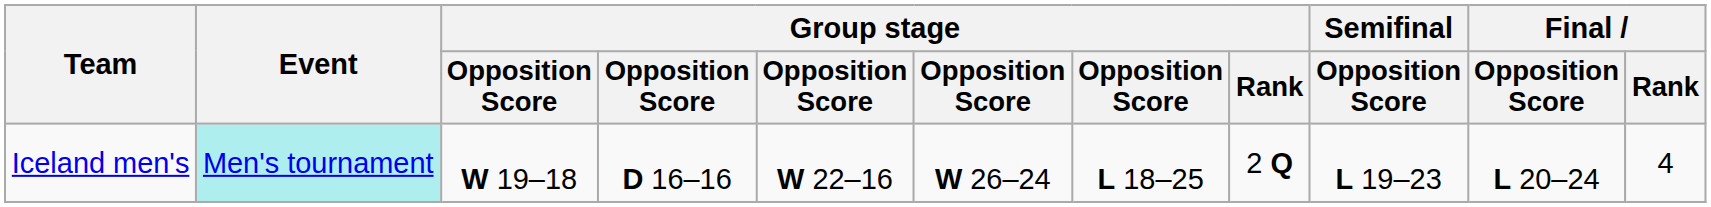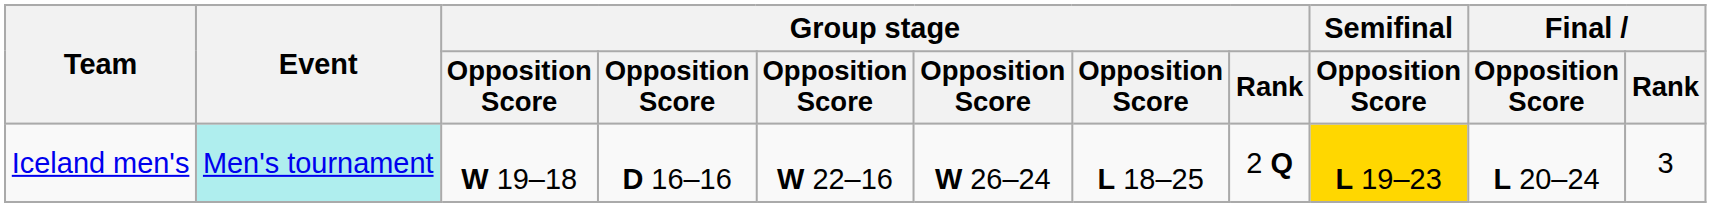 <table class="wikitable" style="font-size:90%">
 <tr>
 <th rowspan=2>Team</th>
 <th rowspan=2>Event</th>
 <th colspan=6>Group stage</th>
 <th>Semifinal</th>
 <th colspan=2>Final / </th>
 </tr>
 <tr style="font-size:95%">
 <th>Opposition<br>Score</th>
 <th>Opposition<br>Score</th>
 <th>Opposition<br>Score</th>
 <th>Opposition<br>Score</th>
 <th>Opposition<br>Score</th>
 <th>Rank</th>
 <th>Opposition<br>Score</th>
 <th>Opposition<br>Score</th>
 <th>Rank</th>
 </tr>
 <tr align=center>
 <td align=left><a href='#'>Iceland men's</a></td>
 <td align=left style="background: paleturquoise;"><a href='#'>Men's tournament</a></td>
 <td><br><strong>W</strong> 19–18</td>
 <td><br><strong>D</strong> 16–16</td>
 <td><br><strong>W</strong> 22–16</td>
 <td><br><strong>W</strong> 26–24</td>
 <td><br><strong>L</strong> 18–25</td>
 <td>2 <strong>Q</strong></td>
-<td><br><strong>L</strong> 19–23</td>
+<td style="background: gold;"><br><strong>L</strong> 19–23</td>
 <td><br><strong>L</strong> 20–24</td>
-<td>4</td>
+<td>3</td>
 </tr>
 </table>
